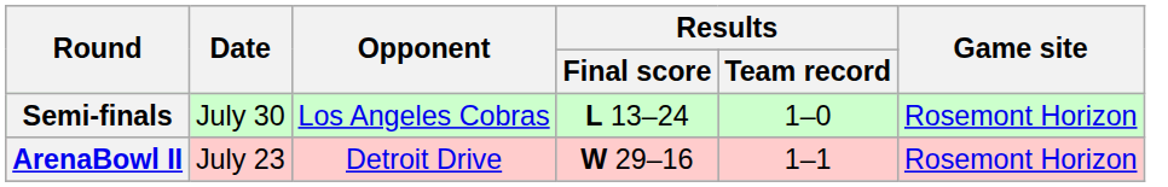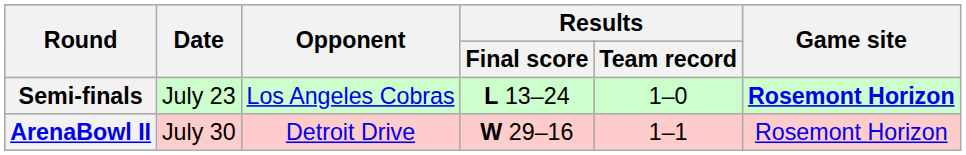 <table class="wikitable" align="center" style="font-size: 92%">
 <tr>
 <th rowspan="2">Round</th>
 <th rowspan="2">Date</th>
 <th rowspan="2">Opponent</th>
 <th colspan="2">Results</th>
 <th rowspan="2">Game site</th>
 </tr>
 <tr>
 <th>Final score</th>
 <th>Team record</th>
 </tr>
 <tr style="background:#cfc">
 <th>Semi-finals</th>
-<td style="text-align:center;">July 30</td>
+<td style="text-align:center;">July 23</td>
 <td style="text-align:center;"><a href='#'>Los Angeles Cobras</a></td>
 <td style="text-align:center;"><strong>L</strong> 13–24</td>
 <td style="text-align:center;">1–0</td>
-<td style="text-align:center;"><a href='#'>Rosemont Horizon</a></td>
+<td style="text-align:center;"><strong><a href='#'>Rosemont Horizon</a></strong></td>
 </tr>
 <tr style="background:#fcc">
 <th><a href='#'>ArenaBowl II</a></th>
-<td style="text-align:center;">July 23</td>
+<td style="text-align:center;">July 30</td>
 <td style="text-align:center;"><a href='#'>Detroit Drive</a></td>
 <td style="text-align:center;"><strong>W</strong> 29–16</td>
 <td style="text-align:center;">1–1</td>
 <td style="text-align:center;"><a href='#'>Rosemont Horizon</a></td>
 </tr>
 </table>
